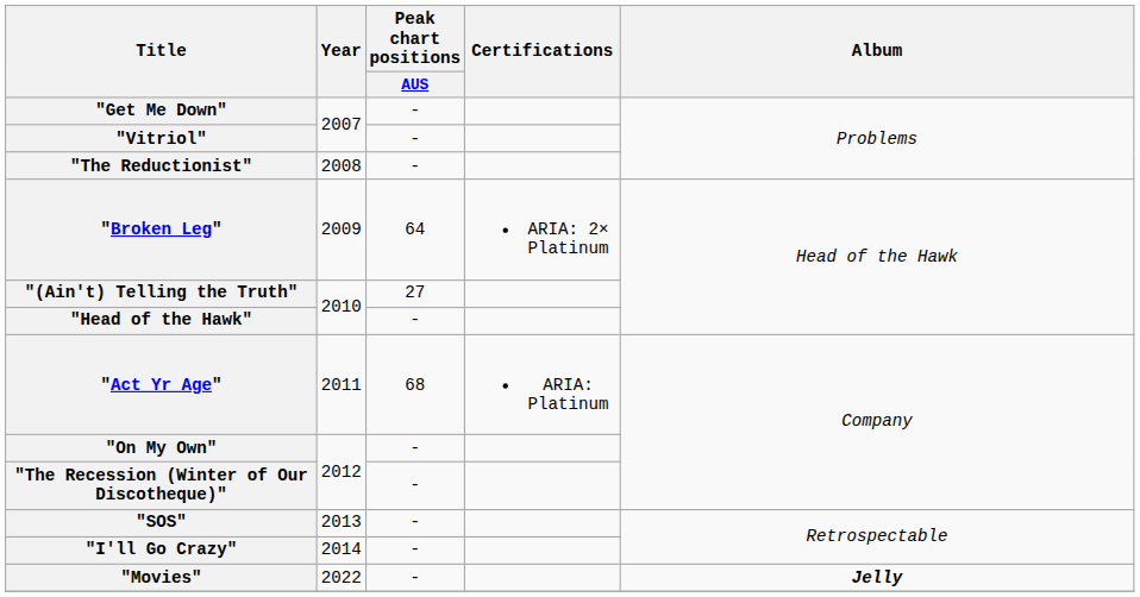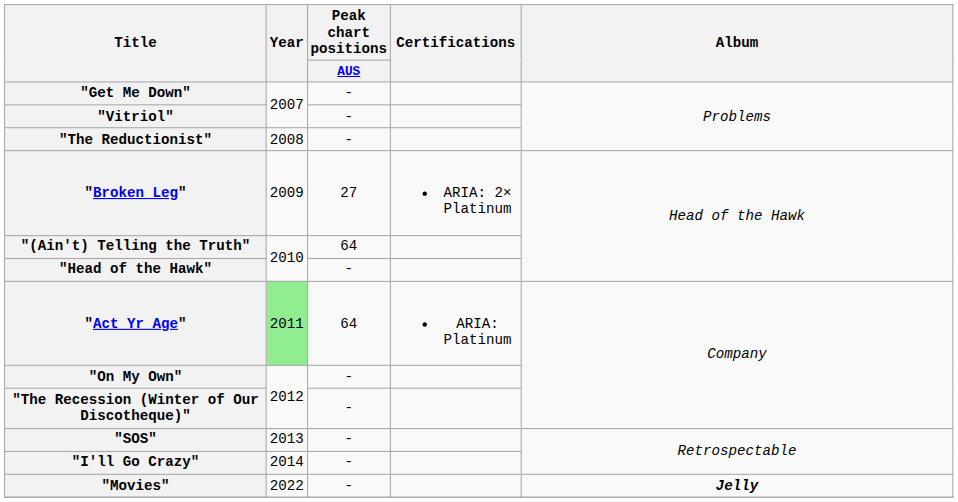 <table class="wikitable plainrowheaders" style="text-align:center;">
 <tr>
 <th scope="col" rowspan="2" style="width:18em;">Title</th>
 <th scope="col" rowspan="2" style="width:1em;">Year</th>
 <th scope="col" colspan="1">Peak chart positions</th>
 <th scope="col" rowspan="2">Certifications</th>
 <th scope="col" rowspan="2" style="width:30em;">Album</th>
 </tr>
 <tr>
 <th scope="col" style="width:3em;font-size:90%;"><a href='#'>AUS</a><br></th>
 </tr>
 <tr>
 <th scope="row">"Get Me Down"</th>
 <td rowspan="2">2007</td>
 <td>-</td>
 <td></td>
 <td rowspan="3"><em>Problems</em></td>
 </tr>
 <tr>
 <th scope="row">"Vitriol"</th>
 <td>-</td>
 <td></td>
 </tr>
 <tr>
 <th scope="row">"The Reductionist"</th>
 <td>2008</td>
 <td>-</td>
 <td></td>
 </tr>
 <tr>
 <th scope="row">"<a href='#'>Broken Leg</a>"</th>
 <td>2009</td>
-<td>64</td>
+<td>27</td>
 <td><br><ul><li>ARIA: 2× Platinum</li></ul></td>
 <td rowspan="3"><em>Head of the Hawk</em></td>
 </tr>
 <tr>
 <th scope="row">"(Ain't) Telling the Truth"</th>
 <td rowspan="2">2010</td>
-<td>27</td>
+<td>64</td>
 <td></td>
 </tr>
 <tr>
 <th scope="row">"Head of the Hawk"</th>
 <td>-</td>
 <td></td>
 </tr>
 <tr>
 <th scope="row">"<a href='#'>Act Yr Age</a>"</th>
-<td>2011</td>
-<td>68</td>
+<td style="background: lightgreen;">2011</td>
+<td>64</td>
 <td><br><ul><li>ARIA: Platinum</li></ul></td>
 <td rowspan="3"><em>Company</em></td>
 </tr>
 <tr>
 <th scope="row">"On My Own"</th>
 <td rowspan="2">2012</td>
 <td>-</td>
 <td></td>
 </tr>
 <tr>
 <th scope="row">"The Recession (Winter of Our Discotheque)"</th>
 <td>-</td>
 <td></td>
 </tr>
 <tr>
 <th scope="row">"SOS"</th>
 <td>2013</td>
 <td>-</td>
 <td></td>
 <td rowspan="2"><em>Retrospectable</em></td>
 </tr>
 <tr>
 <th scope="row">"I'll Go Crazy"</th>
 <td>2014</td>
 <td>-</td>
 <td></td>
 </tr>
 <tr>
 <th scope="row">"Movies"</th>
 <td>2022</td>
 <td>-</td>
 <td></td>
 <td><strong><em>Jelly</em></strong></td>
 </tr>
 <tr>
 </tr>
 </table>
